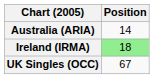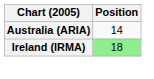 <table class="wikitable sortable plainrowheaders" style="text-align:center">
 <tr>
 <th scope="col">Chart (2005)</th>
 <th scope="col">Position</th>
 </tr>
 <tr>
 <th scope="row">Australia (ARIA)</th>
 <td>14</td>
 </tr>
 <tr>
 <th scope="row">Ireland (IRMA)</th>
 <td style="background: lightgreen;">18</td>
 </tr>
-<tr>
-<th scope="row">UK Singles (OCC)</th>
-<td>67</td>
-</tr>
 </table>
